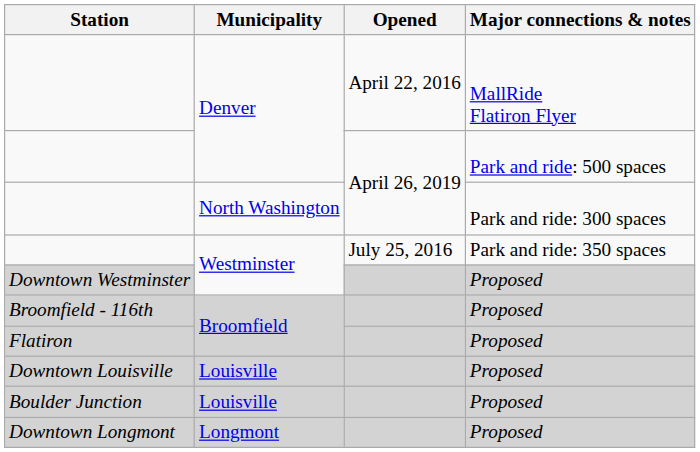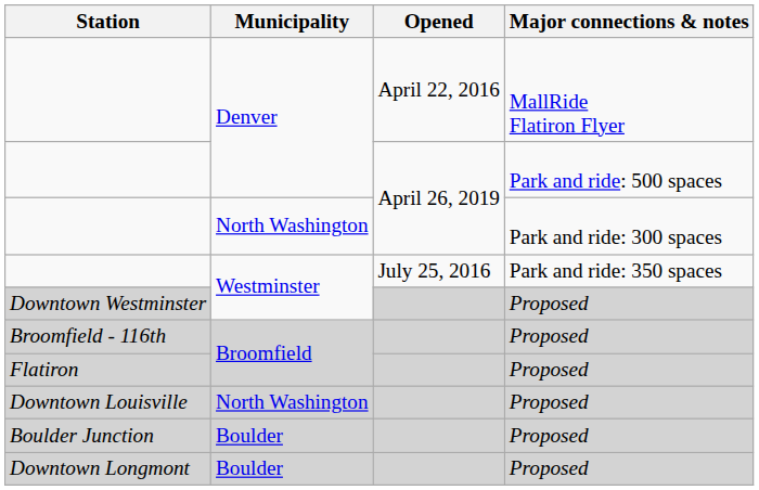 <table class="wikitable">
 <tr>
 <th>Station</th>
 <th>Municipality</th>
 <th>Opened</th>
 <th>Major connections & notes</th>
 </tr>
 <tr>
 <td></td>
 <td rowspan="2"><a href='#'>Denver</a></td>
 <td>April 22, 2016</td>
 <td> <br><br> <a href='#'>MallRide</a><br> <a href='#'>Flatiron Flyer</a></td>
 </tr>
 <tr>
 <td></td>
 <td rowspan="2">April 26, 2019</td>
 <td> <br><a href='#'>Park and ride</a>: 500 spaces</td>
 </tr>
 <tr>
 <td></td>
 <td><a href='#'>North Washington</a></td>
 <td> <br>Park and ride: 300 spaces</td>
 </tr>
 <tr>
 <td></td>
 <td rowspan="2"><a href='#'>Westminster</a></td>
 <td>July 25, 2016</td>
 <td>Park and ride: 350 spaces</td>
 </tr>
 <tr style="background-color:lightgray">
 <td><em>Downtown Westminster </em></td>
 <td></td>
 <td><em>Proposed</em></td>
 </tr>
 <tr style="background-color:lightgray">
 <td><em>Broomfield - 116th</em></td>
 <td rowspan="2"><a href='#'>Broomfield</a></td>
 <td></td>
 <td><em>Proposed</em></td>
 </tr>
 <tr style="background-color:lightgray">
 <td><em>Flatiron</em></td>
 <td></td>
 <td><em>Proposed</em></td>
 </tr>
 <tr style="background-color:lightgray">
 <td><em>Downtown Louisville</em></td>
-<td><a href='#'>Louisville</a></td>
+<td><a href='#'>North Washington</a></td>
 <td></td>
 <td><em>Proposed</em></td>
 </tr>
 <tr style="background-color:lightgray">
 <td><em>Boulder Junction</em></td>
-<td><a href='#'>Louisville</a></td>
+<td><a href='#'>Boulder</a></td>
 <td></td>
 <td><em>Proposed</em></td>
 </tr>
 <tr style="background-color:lightgray">
 <td><em>Downtown Longmont</em></td>
-<td><a href='#'>Longmont</a></td>
+<td><a href='#'>Boulder</a></td>
 <td></td>
 <td><em>Proposed</em></td>
 </tr>
 </table>
